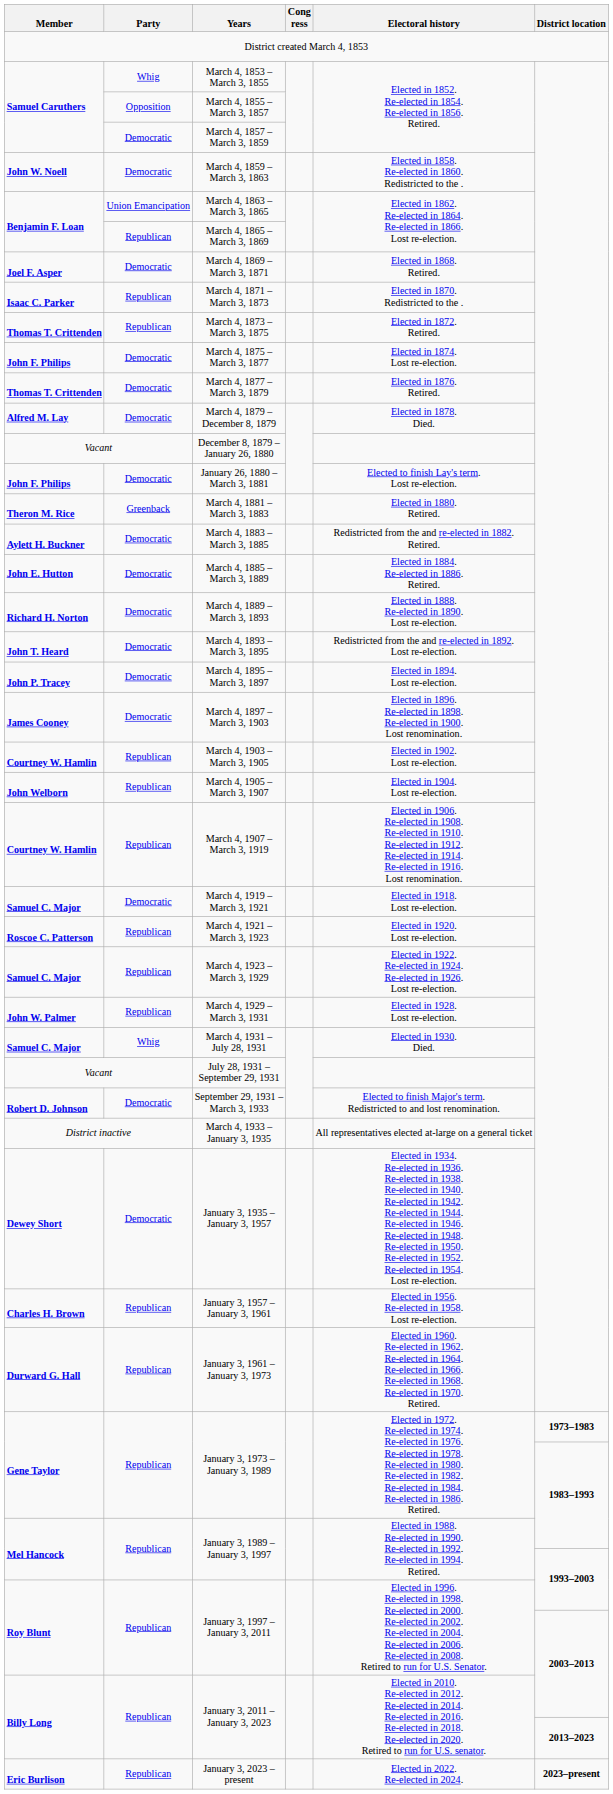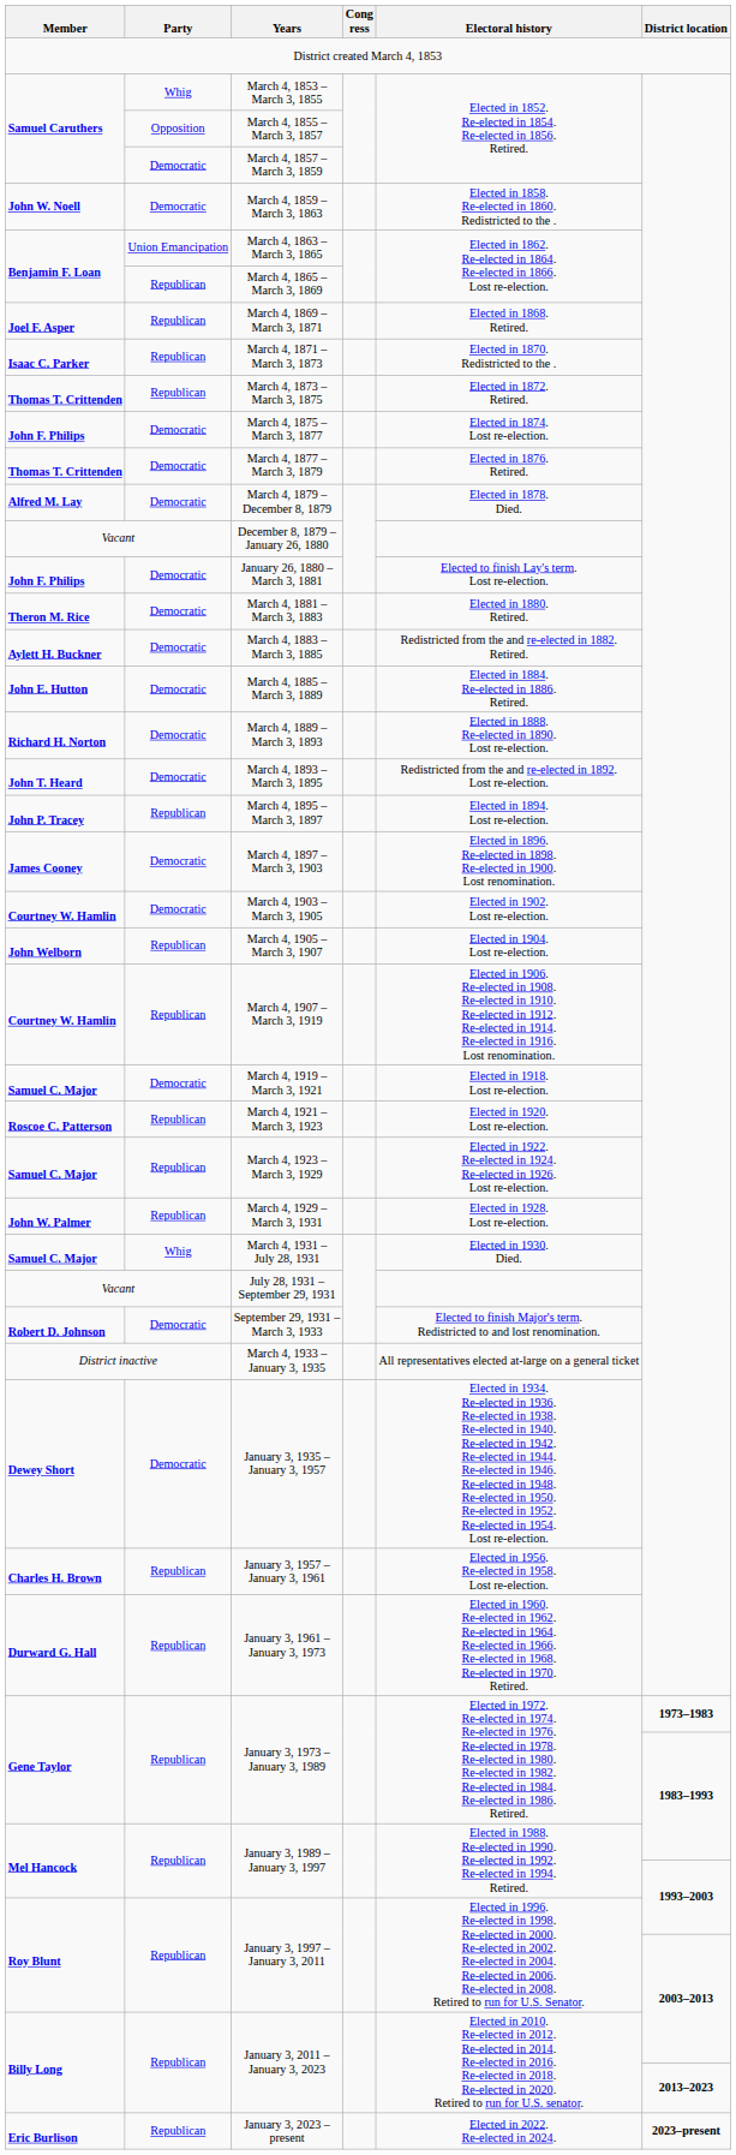 <table class=wikitable style="text-align:center">
 <tr valign=bottom>
 <th>Member</th>
 <th>Party</th>
 <th>Years</th>
 <th>Cong<br>ress</th>
 <th>Electoral history</th>
 <th>District location</th>
 </tr>
 <tr style="height:3em">
 <td colspan=6 style="text-align:center">District created March 4, 1853</td>
 </tr>
 <tr style="height:3em">
 <td rowspan=3 align=left><strong><a href='#'>Samuel Caruthers</a></strong><br></td>
 <td><a href='#'>Whig</a></td>
 <td nowrap>March 4, 1853 –<br>March 3, 1855</td>
 <td rowspan=3></td>
 <td rowspan=3><a href='#'>Elected in 1852</a>.<br><a href='#'>Re-elected in 1854</a>.<br><a href='#'>Re-elected in 1856</a>.<br>Retired.</td>
 <td rowspan=35></td>
 </tr>
 <tr style="height:3em">
 <td><a href='#'>Opposition</a></td>
 <td nowrap>March 4, 1855 –<br>March 3, 1857</td>
 </tr>
 <tr style="height:3em">
 <td><a href='#'>Democratic</a></td>
 <td nowrap>March 4, 1857 –<br>March 3, 1859</td>
 </tr>
 <tr style="height:3em">
 <td align=left><strong><a href='#'>John W. Noell</a></strong><br></td>
 <td><a href='#'>Democratic</a></td>
 <td nowrap>March 4, 1859 –<br>March 3, 1863</td>
 <td></td>
 <td><a href='#'>Elected in 1858</a>.<br><a href='#'>Re-elected in 1860</a>.<br>Redistricted to the .</td>
 </tr>
 <tr style="height:3em">
 <td rowspan=2 align=left><br><strong><a href='#'>Benjamin F. Loan</a></strong><br></td>
 <td><a href='#'>Union Emancipation</a></td>
 <td nowrap>March 4, 1863 –<br>March 3, 1865</td>
 <td rowspan=2></td>
 <td rowspan=2><a href='#'>Elected in 1862</a>.<br><a href='#'>Re-elected in 1864</a>.<br><a href='#'>Re-elected in 1866</a>.<br>Lost re-election.</td>
 </tr>
 <tr style="height:3em">
 <td><a href='#'>Republican</a></td>
 <td nowrap>March 4, 1865 –<br>March 3, 1869</td>
 </tr>
 <tr style="height:3em">
 <td align=left><br><strong><a href='#'>Joel F. Asper</a></strong><br></td>
-<td><a href='#'>Democratic</a></td>
+<td><a href='#'>Republican</a></td>
 <td nowrap>March 4, 1869 –<br>March 3, 1871</td>
 <td></td>
 <td><a href='#'>Elected in 1868</a>.<br>Retired.</td>
 </tr>
 <tr style="height:3em">
 <td align=left><br><strong><a href='#'>Isaac C. Parker</a></strong><br></td>
 <td><a href='#'>Republican</a></td>
 <td nowrap>March 4, 1871 –<br>March 3, 1873</td>
 <td></td>
 <td><a href='#'>Elected in 1870</a>.<br>Redistricted to the .</td>
 </tr>
 <tr style="height:3em">
 <td align=left><br><strong><a href='#'>Thomas T. Crittenden</a></strong><br></td>
 <td><a href='#'>Republican</a></td>
 <td nowrap>March 4, 1873 –<br>March 3, 1875</td>
 <td></td>
 <td><a href='#'>Elected in 1872</a>.<br>Retired.</td>
 </tr>
 <tr style="height:3em">
 <td align=left><br><strong><a href='#'>John F. Philips</a></strong><br></td>
 <td><a href='#'>Democratic</a></td>
 <td nowrap>March 4, 1875 –<br>March 3, 1877</td>
 <td></td>
 <td><a href='#'>Elected in 1874</a>.<br>Lost re-election.</td>
 </tr>
 <tr style="height:3em">
 <td align=left><br><strong><a href='#'>Thomas T. Crittenden</a></strong><br></td>
 <td><a href='#'>Democratic</a></td>
 <td nowrap>March 4, 1877 –<br>March 3, 1879</td>
 <td></td>
 <td><a href='#'>Elected in 1876</a>.<br>Retired.</td>
 </tr>
 <tr style="height:3em">
 <td align=left><strong><a href='#'>Alfred M. Lay</a></strong><br></td>
 <td><a href='#'>Democratic</a></td>
 <td nowrap>March 4, 1879 –<br>December 8, 1879</td>
 <td rowspan=3></td>
 <td><a href='#'>Elected in 1878</a>.<br>Died.</td>
 </tr>
 <tr style="height:3em">
 <td colspan=2><em>Vacant</em></td>
 <td nowrap>December 8, 1879 –<br>January 26, 1880</td>
 <td></td>
 </tr>
 <tr style="height:3em">
 <td align=left><br><strong><a href='#'>John F. Philips</a></strong><br></td>
 <td><a href='#'>Democratic</a></td>
 <td nowrap>January 26, 1880 –<br>March 3, 1881</td>
 <td><a href='#'>Elected to finish Lay's term</a>.<br>Lost re-election.</td>
 </tr>
 <tr style="height:3em">
 <td align=left><br><strong><a href='#'>Theron M. Rice</a></strong><br></td>
-<td><a href='#'>Greenback</a></td>
+<td><a href='#'>Democratic</a></td>
 <td nowrap>March 4, 1881 –<br>March 3, 1883</td>
 <td></td>
 <td><a href='#'>Elected in 1880</a>.<br>Retired.</td>
 </tr>
 <tr style="height:3em">
 <td align=left><br><strong><a href='#'>Aylett H. Buckner</a></strong><br></td>
 <td><a href='#'>Democratic</a></td>
 <td nowrap>March 4, 1883 –<br>March 3, 1885</td>
 <td></td>
 <td>Redistricted from the  and <a href='#'>re-elected in 1882</a>.<br>Retired.</td>
 </tr>
 <tr style="height:3em">
 <td align=left><strong><a href='#'>John E. Hutton</a></strong><br></td>
 <td><a href='#'>Democratic</a></td>
 <td nowrap>March 4, 1885 –<br>March 3, 1889</td>
 <td></td>
 <td><a href='#'>Elected in 1884</a>.<br><a href='#'>Re-elected in 1886</a>.<br>Retired.</td>
 </tr>
 <tr style="height:3em">
 <td align=left><br><strong><a href='#'>Richard H. Norton</a></strong><br></td>
 <td><a href='#'>Democratic</a></td>
 <td nowrap>March 4, 1889 –<br>March 3, 1893</td>
 <td></td>
 <td><a href='#'>Elected in 1888</a>.<br><a href='#'>Re-elected in 1890</a>.<br>Lost re-election.</td>
 </tr>
 <tr style="height:3em">
 <td align=left><br><strong><a href='#'>John T. Heard</a></strong><br></td>
 <td><a href='#'>Democratic</a></td>
 <td nowrap>March 4, 1893 –<br>March 3, 1895</td>
 <td></td>
 <td>Redistricted from the  and <a href='#'>re-elected in 1892</a>.<br>Lost re-election.</td>
 </tr>
 <tr style="height:3em">
 <td align=left><br><strong><a href='#'>John P. Tracey</a></strong><br></td>
-<td><a href='#'>Democratic</a></td>
+<td><a href='#'>Republican</a></td>
 <td nowrap>March 4, 1895 –<br>March 3, 1897</td>
 <td></td>
 <td><a href='#'>Elected in 1894</a>.<br>Lost re-election.</td>
 </tr>
 <tr style="height:3em">
 <td align=left><br><strong><a href='#'>James Cooney</a></strong><br></td>
 <td><a href='#'>Democratic</a></td>
 <td nowrap>March 4, 1897 –<br>March 3, 1903</td>
 <td></td>
 <td><a href='#'>Elected in 1896</a>.<br><a href='#'>Re-elected in 1898</a>.<br><a href='#'>Re-elected in 1900</a>.<br>Lost renomination.</td>
 </tr>
 <tr style="height:3em">
 <td align=left><br><strong><a href='#'>Courtney W. Hamlin</a></strong><br></td>
-<td><a href='#'>Republican</a></td>
+<td><a href='#'>Democratic</a></td>
 <td nowrap>March 4, 1903 –<br>March 3, 1905</td>
 <td></td>
 <td><a href='#'>Elected in 1902</a>.<br>Lost re-election.</td>
 </tr>
 <tr style="height:3em">
 <td align=left><br><strong><a href='#'>John Welborn</a></strong><br></td>
 <td><a href='#'>Republican</a></td>
 <td nowrap>March 4, 1905 –<br>March 3, 1907</td>
 <td></td>
 <td><a href='#'>Elected in 1904</a>.<br>Lost re-election.</td>
 </tr>
 <tr style="height:3em">
 <td align=left><br><strong><a href='#'>Courtney W. Hamlin</a></strong><br></td>
 <td><a href='#'>Republican</a></td>
 <td nowrap>March 4, 1907 –<br>March 3, 1919</td>
 <td></td>
 <td><a href='#'>Elected in 1906</a>.<br><a href='#'>Re-elected in 1908</a>.<br><a href='#'>Re-elected in 1910</a>.<br><a href='#'>Re-elected in 1912</a>.<br><a href='#'>Re-elected in 1914</a>.<br><a href='#'>Re-elected in 1916</a>.<br>Lost renomination.</td>
 </tr>
 <tr style="height:3em">
 <td align=left><br><strong><a href='#'>Samuel C. Major</a></strong><br></td>
 <td><a href='#'>Democratic</a></td>
 <td nowrap>March 4, 1919 –<br>March 3, 1921</td>
 <td></td>
 <td><a href='#'>Elected in 1918</a>.<br>Lost re-election.</td>
 </tr>
 <tr style="height:3em">
 <td align=left><br><strong><a href='#'>Roscoe C. Patterson</a></strong><br></td>
 <td><a href='#'>Republican</a></td>
 <td nowrap>March 4, 1921 –<br>March 3, 1923</td>
 <td></td>
 <td><a href='#'>Elected in 1920</a>.<br>Lost re-election.</td>
 </tr>
 <tr style="height:3em">
 <td align=left><br><strong><a href='#'>Samuel C. Major</a></strong><br></td>
 <td><a href='#'>Republican</a></td>
 <td nowrap>March 4, 1923 –<br>March 3, 1929</td>
 <td></td>
 <td><a href='#'>Elected in 1922</a>.<br><a href='#'>Re-elected in 1924</a>.<br><a href='#'>Re-elected in 1926</a>.<br>Lost re-election.</td>
 </tr>
 <tr style="height:3em">
 <td align=left><br><strong><a href='#'>John W. Palmer</a></strong><br></td>
 <td><a href='#'>Republican</a></td>
 <td nowrap>March 4, 1929 –<br>March 3, 1931</td>
 <td></td>
 <td><a href='#'>Elected in 1928</a>.<br>Lost re-election.</td>
 </tr>
 <tr style="height:3em">
 <td align=left><br><strong><a href='#'>Samuel C. Major</a></strong><br></td>
 <td><a href='#'>Whig</a></td>
 <td nowrap>March 4, 1931 –<br>July 28, 1931</td>
 <td rowspan=3></td>
 <td><a href='#'>Elected in 1930</a>.<br>Died.</td>
 </tr>
 <tr style="height:3em">
 <td colspan=2><em>Vacant</em></td>
 <td nowrap>July 28, 1931 –<br>September 29, 1931</td>
 <td></td>
 </tr>
 <tr style="height:3em">
 <td align=left><br><strong><a href='#'>Robert D. Johnson</a></strong><br></td>
 <td><a href='#'>Democratic</a></td>
 <td nowrap>September 29, 1931 –<br>March 3, 1933</td>
 <td><a href='#'>Elected to finish Major's term</a>.<br>Redistricted to  and lost renomination.</td>
 </tr>
 <tr style="height:3em">
 <td colspan=2><em>District inactive</em></td>
 <td nowrap>March 4, 1933 –<br>January 3, 1935</td>
 <td></td>
 <td>All representatives elected at-large on a general ticket</td>
 </tr>
 <tr style="height:3em">
 <td align=left><br><strong><a href='#'>Dewey Short</a></strong><br></td>
 <td><a href='#'>Democratic</a></td>
 <td nowrap>January 3, 1935 –<br>January 3, 1957</td>
 <td></td>
 <td><a href='#'>Elected in 1934</a>.<br><a href='#'>Re-elected in 1936</a>.<br><a href='#'>Re-elected in 1938</a>.<br><a href='#'>Re-elected in 1940</a>.<br><a href='#'>Re-elected in 1942</a>.<br><a href='#'>Re-elected in 1944</a>.<br><a href='#'>Re-elected in 1946</a>.<br><a href='#'>Re-elected in 1948</a>.<br><a href='#'>Re-elected in 1950</a>.<br><a href='#'>Re-elected in 1952</a>.<br><a href='#'>Re-elected in 1954</a>.<br>Lost re-election.</td>
 </tr>
 <tr style="height:3em">
 <td align=left><br><strong><a href='#'>Charles H. Brown</a></strong><br></td>
 <td><a href='#'>Republican</a></td>
 <td nowrap>January 3, 1957 –<br>January 3, 1961</td>
 <td></td>
 <td><a href='#'>Elected in 1956</a>.<br><a href='#'>Re-elected in 1958</a>.<br>Lost re-election.</td>
 </tr>
 <tr style="height:3em">
 <td align=left><br><strong><a href='#'>Durward G. Hall</a></strong><br></td>
 <td><a href='#'>Republican</a></td>
 <td nowrap>January 3, 1961 –<br>January 3, 1973</td>
 <td></td>
 <td><a href='#'>Elected in 1960</a>.<br><a href='#'>Re-elected in 1962</a>.<br><a href='#'>Re-elected in 1964</a>.<br><a href='#'>Re-elected in 1966</a>.<br><a href='#'>Re-elected in 1968</a>.<br><a href='#'>Re-elected in 1970</a>.<br>Retired.</td>
 </tr>
 <tr style="height:3em">
 <td rowspan=2 align=left><br><strong><a href='#'>Gene Taylor</a></strong><br></td>
 <td rowspan=2 ><a href='#'>Republican</a></td>
 <td rowspan=2 nowrap>January 3, 1973 –<br>January 3, 1989</td>
 <td rowspan=2></td>
 <td rowspan=2><a href='#'>Elected in 1972</a>.<br><a href='#'>Re-elected in 1974</a>.<br><a href='#'>Re-elected in 1976</a>.<br><a href='#'>Re-elected in 1978</a>.<br><a href='#'>Re-elected in 1980</a>.<br><a href='#'>Re-elected in 1982</a>.<br><a href='#'>Re-elected in 1984</a>.<br><a href='#'>Re-elected in 1986</a>.<br>Retired.</td>
 <td><strong>1973–1983</strong><br></td>
 </tr>
 <tr style="height:3em">
 <td rowspan=2><strong>1983–1993</strong><br></td>
 </tr>
 <tr style="height:3em">
 <td rowspan=2 align=left><br><strong><a href='#'>Mel Hancock</a></strong><br></td>
 <td rowspan=2 ><a href='#'>Republican</a></td>
 <td rowspan=2 nowrap>January 3, 1989 –<br>January 3, 1997</td>
 <td rowspan=2></td>
 <td rowspan=2><a href='#'>Elected in 1988</a>.<br><a href='#'>Re-elected in 1990</a>.<br><a href='#'>Re-elected in 1992</a>.<br><a href='#'>Re-elected in 1994</a>.<br>Retired.</td>
 </tr>
 <tr style="height:3em">
 <td rowspan=2><strong>1993–2003</strong><br></td>
 </tr>
 <tr style="height:3em">
 <td rowspan=2 align=left><br><strong><a href='#'>Roy Blunt</a></strong><br></td>
 <td rowspan=2 ><a href='#'>Republican</a></td>
 <td rowspan=2 nowrap>January 3, 1997 –<br>January 3, 2011</td>
 <td rowspan=2></td>
 <td rowspan=2><a href='#'>Elected in 1996</a>.<br><a href='#'>Re-elected in 1998</a>.<br><a href='#'>Re-elected in 2000</a>.<br><a href='#'>Re-elected in 2002</a>.<br><a href='#'>Re-elected in 2004</a>.<br><a href='#'>Re-elected in 2006</a>.<br><a href='#'>Re-elected in 2008</a>.<br>Retired to <a href='#'>run for U.S. Senator</a>.</td>
 </tr>
 <tr style="height:3em">
 <td rowspan=2><strong>2003–2013</strong><br></td>
 </tr>
 <tr style="height:3em">
 <td rowspan=2 align=left><br><strong><a href='#'>Billy Long</a></strong><br></td>
 <td rowspan=2 ><a href='#'>Republican</a></td>
 <td rowspan=2 nowrap>January 3, 2011 –<br>January 3, 2023</td>
 <td rowspan=2></td>
 <td rowspan=2><a href='#'>Elected in 2010</a>.<br><a href='#'>Re-elected in 2012</a>.<br><a href='#'>Re-elected in 2014</a>.<br><a href='#'>Re-elected in 2016</a>.<br><a href='#'>Re-elected in 2018</a>.<br><a href='#'>Re-elected in 2020</a>.<br>Retired to <a href='#'>run for U.S. senator</a>.</td>
 </tr>
 <tr style="height:3em">
 <td><strong>2013–2023</strong><br></td>
 </tr>
 <tr style="height:3em">
 <td align=left><br><strong><a href='#'>Eric Burlison</a></strong><br></td>
 <td><a href='#'>Republican</a></td>
 <td>January 3, 2023 –<br>present</td>
 <td></td>
 <td><a href='#'>Elected in 2022</a>.<br><a href='#'>Re-elected in 2024</a>.</td>
 <td><strong>2023–present</strong><br></td>
 </tr>
 </table>
